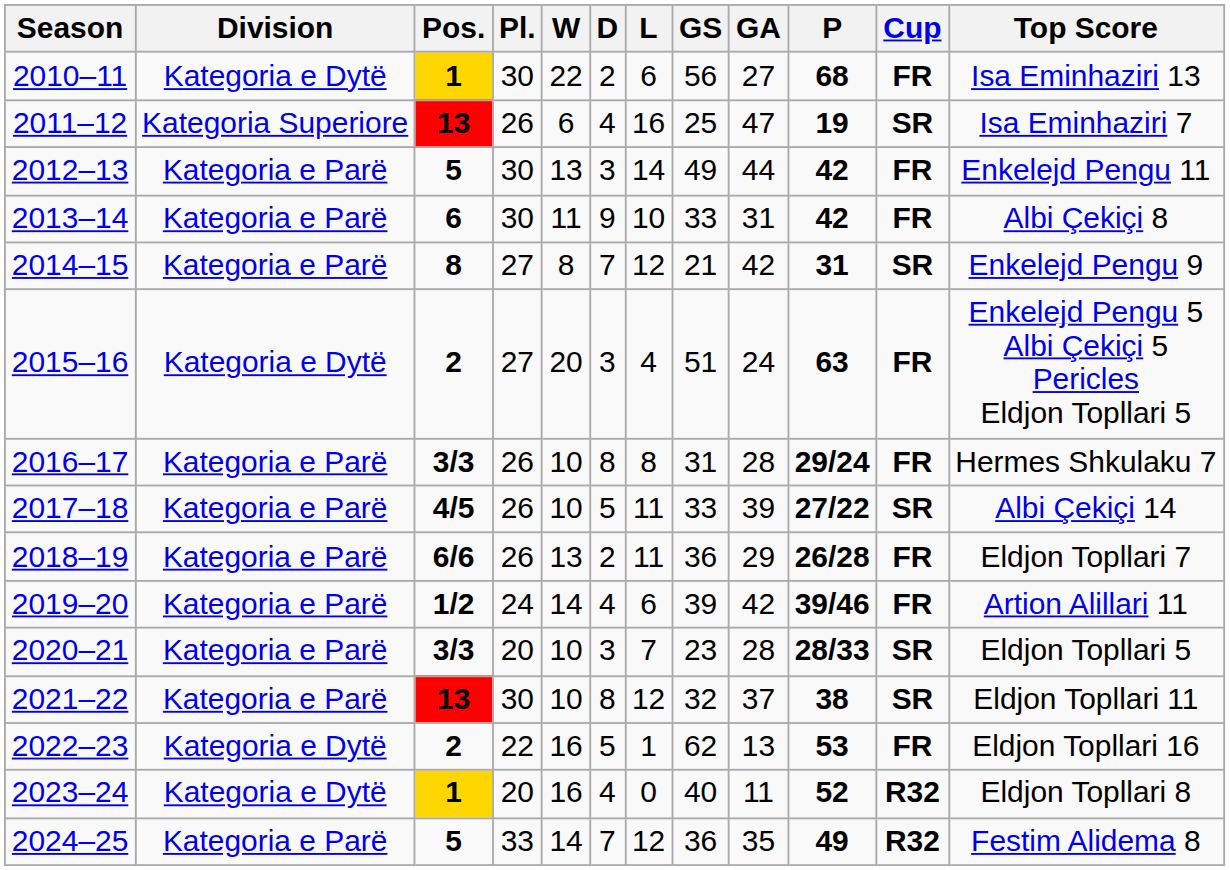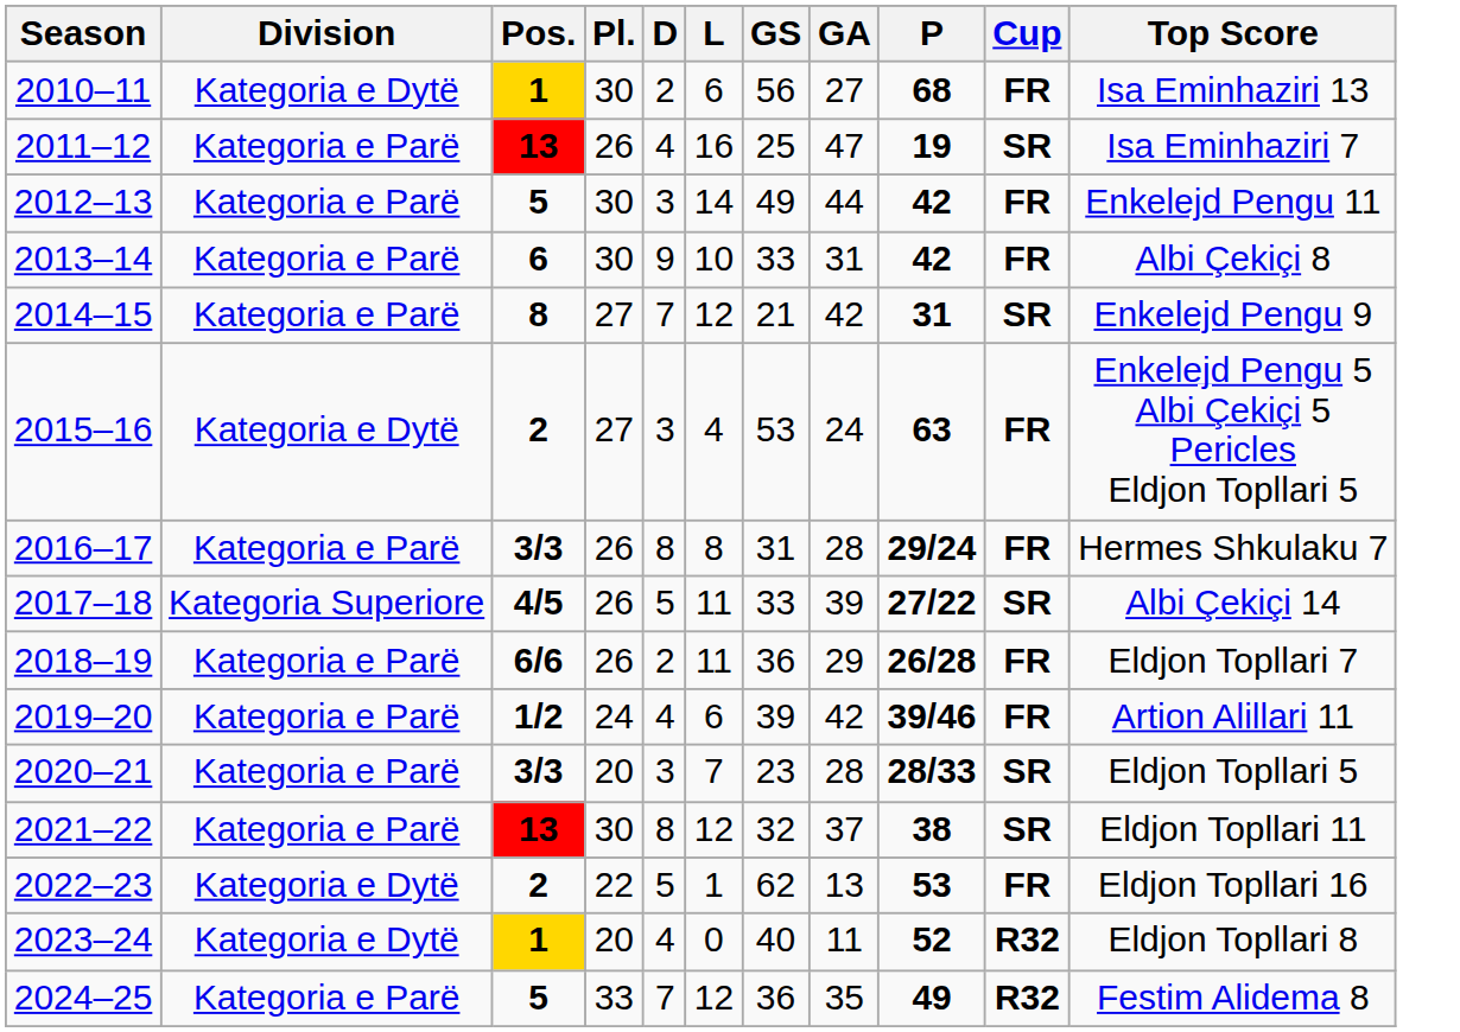 <table class="wikitable mw-collapsible mw-collapsed">
 <tr style="background:#efefef;">
 <th>Season</th>
 <th>Division</th>
 <th>Pos.</th>
 <th>Pl.</th>
-<th>W</th>
 <th>D</th>
 <th>L</th>
 <th>GS</th>
 <th>GA</th>
 <th>P</th>
 <th><a href='#'>Cup</a></th>
 <th>Top Score</th>
 </tr>
 <tr align=center>
 <td><a href='#'>2010–11</a></td>
 <td><a href='#'>Kategoria e Dytë</a></td>
 <td style="text-align:center; background:gold;"><strong>1</strong></td>
 <td>30</td>
-<td>22</td>
 <td>2</td>
 <td>6</td>
 <td>56</td>
 <td>27</td>
 <td><strong>68</strong></td>
 <td><strong>FR</strong></td>
 <td> <a href='#'>Isa Eminhaziri</a> 13</td>
 </tr>
 <tr align=center>
 <td><a href='#'>2011–12</a></td>
-<td><a href='#'>Kategoria Superiore</a></td>
+<td><a href='#'>Kategoria e Parë</a></td>
 <td style="text-align:center; background:red;"><strong>13</strong></td>
 <td>26</td>
-<td>6</td>
 <td>4</td>
 <td>16</td>
 <td>25</td>
 <td>47</td>
 <td><strong>19</strong></td>
 <td><strong>SR</strong></td>
 <td> <a href='#'>Isa Eminhaziri</a> 7</td>
 </tr>
 <tr align=center>
 <td><a href='#'>2012–13</a></td>
 <td><a href='#'>Kategoria e Parë</a></td>
 <td><strong>5</strong></td>
 <td>30</td>
-<td>13</td>
 <td>3</td>
 <td>14</td>
 <td>49</td>
 <td>44</td>
 <td><strong>42</strong></td>
 <td><strong>FR</strong></td>
 <td> <a href='#'>Enkelejd Pengu</a> 11</td>
 </tr>
 <tr align=center>
 <td><a href='#'>2013–14</a></td>
 <td><a href='#'>Kategoria e Parë</a></td>
 <td><strong>6</strong></td>
 <td>30</td>
-<td>11</td>
 <td>9</td>
 <td>10</td>
 <td>33</td>
 <td>31</td>
 <td><strong>42</strong></td>
 <td><strong>FR</strong></td>
 <td> <a href='#'>Albi Çekiçi</a> 8</td>
 </tr>
 <tr align=center>
 <td><a href='#'>2014–15</a></td>
 <td><a href='#'>Kategoria e Parë</a></td>
 <td><strong>8</strong></td>
 <td>27</td>
-<td>8</td>
 <td>7</td>
 <td>12</td>
 <td>21</td>
 <td>42</td>
 <td><strong>31</strong></td>
 <td><strong>SR</strong></td>
 <td> <a href='#'>Enkelejd Pengu</a> 9</td>
 </tr>
 <tr align=center>
 <td><a href='#'>2015–16</a></td>
 <td><a href='#'>Kategoria e Dytë</a></td>
 <td><strong>2</strong></td>
 <td>27</td>
-<td>20</td>
 <td>3</td>
 <td>4</td>
-<td>51</td>
+<td>53</td>
 <td>24</td>
 <td><strong>63</strong></td>
 <td><strong>FR</strong></td>
 <td> <a href='#'>Enkelejd Pengu</a> 5<br> <a href='#'>Albi Çekiçi</a> 5 <br> <a href='#'>Pericles</a><br> Eldjon Topllari 5</td>
 </tr>
 <tr align=center>
 <td><a href='#'>2016–17</a></td>
 <td><a href='#'>Kategoria e Parë</a></td>
 <td><strong>3/3</strong></td>
 <td>26</td>
-<td>10</td>
 <td>8</td>
 <td>8</td>
 <td>31</td>
 <td>28</td>
 <td><strong>29/24</strong></td>
 <td><strong>FR</strong></td>
 <td> Hermes Shkulaku 7</td>
 </tr>
 <tr align=center>
 <td><a href='#'>2017–18</a></td>
-<td><a href='#'>Kategoria e Parë</a></td>
+<td><a href='#'>Kategoria Superiore</a></td>
 <td><strong>4/5</strong></td>
 <td>26</td>
-<td>10</td>
 <td>5</td>
 <td>11</td>
 <td>33</td>
 <td>39</td>
 <td><strong>27/22</strong></td>
 <td><strong>SR</strong></td>
 <td> <a href='#'>Albi Çekiçi</a> 14</td>
 </tr>
 <tr align=center>
 <td><a href='#'>2018–19</a></td>
 <td><a href='#'>Kategoria e Parë</a></td>
 <td><strong>6/6</strong></td>
 <td>26</td>
-<td>13</td>
 <td>2</td>
 <td>11</td>
 <td>36</td>
 <td>29</td>
 <td><strong>26/28</strong></td>
 <td><strong>FR</strong></td>
 <td> Eldjon Topllari 7</td>
 </tr>
 <tr align=center>
 <td><a href='#'>2019–20</a></td>
 <td><a href='#'>Kategoria e Parë</a></td>
 <td><strong>1/2</strong></td>
 <td>24</td>
-<td>14</td>
 <td>4</td>
 <td>6</td>
 <td>39</td>
 <td>42</td>
 <td><strong>39/46</strong></td>
 <td><strong>FR</strong></td>
 <td> <a href='#'>Artion Alillari</a> 11</td>
 </tr>
 <tr align=center>
 <td><a href='#'>2020–21</a></td>
 <td><a href='#'>Kategoria e Parë</a></td>
 <td><strong>3/3</strong></td>
 <td>20</td>
-<td>10</td>
 <td>3</td>
 <td>7</td>
 <td>23</td>
 <td>28</td>
 <td><strong>28/33</strong></td>
 <td><strong>SR</strong></td>
 <td> Eldjon Topllari 5</td>
 </tr>
 <tr align=center>
 <td><a href='#'>2021–22</a></td>
 <td><a href='#'>Kategoria e Parë</a></td>
 <td style="text-align:center; background:red;"><strong>13</strong></td>
 <td>30</td>
-<td>10</td>
 <td>8</td>
 <td>12</td>
 <td>32</td>
 <td>37</td>
 <td><strong>38</strong></td>
 <td><strong>SR</strong></td>
 <td> Eldjon Topllari 11</td>
 </tr>
 <tr align=center>
 <td><a href='#'>2022–23</a></td>
 <td><a href='#'>Kategoria e Dytë</a></td>
 <td><strong>2</strong></td>
 <td>22</td>
-<td>16</td>
 <td>5</td>
 <td>1</td>
 <td>62</td>
 <td>13</td>
 <td><strong>53</strong></td>
 <td><strong>FR</strong></td>
 <td> Eldjon Topllari 16</td>
 </tr>
 <tr align=center>
 <td><a href='#'>2023–24</a></td>
 <td><a href='#'>Kategoria e Dytë</a></td>
 <td style="text-align:center; background:gold;"><strong>1</strong></td>
 <td>20</td>
-<td>16</td>
 <td>4</td>
 <td>0</td>
 <td>40</td>
 <td>11</td>
 <td><strong>52</strong></td>
 <td><strong>R32</strong></td>
 <td> Eldjon Topllari 8</td>
 </tr>
 <tr align=center>
 <td><a href='#'>2024–25</a></td>
 <td><a href='#'>Kategoria e Parë</a></td>
 <td><strong>5</strong></td>
 <td>33</td>
-<td>14</td>
 <td>7</td>
 <td>12</td>
 <td>36</td>
 <td>35</td>
 <td><strong>49</strong></td>
 <td><strong>R32</strong></td>
 <td> <a href='#'>Festim Alidema</a> 8</td>
 </tr>
 </table>
